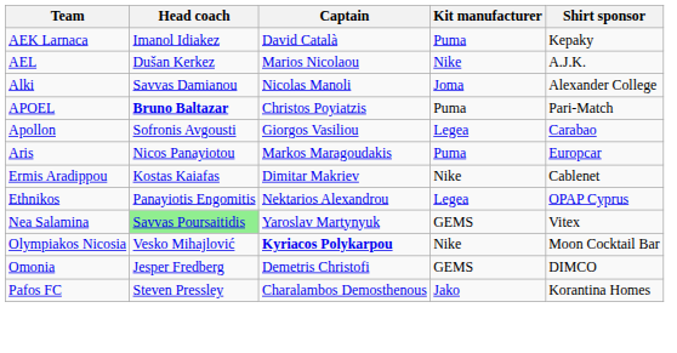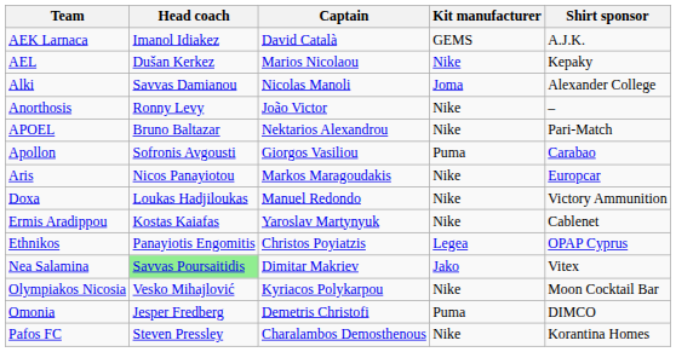 <table class="wikitable sortable" style="text-align: left;">
 <tr>
 <th>Team</th>
 <th>Head coach</th>
 <th>Captain</th>
 <th>Kit manufacturer</th>
 <th>Shirt sponsor</th>
 </tr>
 <tr>
 <td><a href='#'>AEK Larnaca</a></td>
 <td> <a href='#'>Imanol Idiakez</a></td>
 <td> <a href='#'>David Català</a></td>
-<td><a href='#'>Puma</a></td>
-<td>Kepaky</td>
+<td>GEMS</td>
+<td A.J.K. Wealth Management Limited>A.J.K.</td>
 </tr>
 <tr>
 <td><a href='#'>AEL</a></td>
 <td> <a href='#'>Dušan Kerkez</a></td>
 <td> <a href='#'>Marios Nicolaou</a></td>
 <td><a href='#'>Nike</a></td>
-<td A.J.K. Wealth Management Limited>A.J.K.</td>
+<td>Kepaky</td>
 </tr>
 <tr>
 <td><a href='#'>Alki</a></td>
 <td> <a href='#'>Savvas Damianou</a></td>
 <td> <a href='#'>Nicolas Manoli</a></td>
 <td><a href='#'>Joma</a></td>
 <td>Alexander College</td>
 </tr>
 <tr>
+<td><a href='#'>Anorthosis</a></td>
+<td> <a href='#'>Ronny Levy</a></td>
+<td> <a href='#'>João Victor</a></td>
+<td>Nike</td>
+<td>–</td>
+</tr>
+<tr>
 <td><a href='#'>APOEL</a></td>
-<td><strong> <a href='#'>Bruno Baltazar</a></strong></td>
-<td> <a href='#'>Christos Poyiatzis</a></td>
-<td>Puma</td>
+<td> <a href='#'>Bruno Baltazar</a></td>
+<td> <a href='#'>Nektarios Alexandrou</a></td>
+<td>Nike</td>
 <td>Pari-Match</td>
 </tr>
 <tr>
 <td><a href='#'>Apollon</a></td>
 <td> <a href='#'>Sofronis Avgousti</a></td>
 <td> <a href='#'>Giorgos Vasiliou</a></td>
-<td><a href='#'>Legea</a></td>
+<td>Puma</td>
 <td><a href='#'>Carabao</a></td>
 </tr>
 <tr>
 <td><a href='#'>Aris</a></td>
 <td> <a href='#'>Nicos Panayiotou</a></td>
 <td> <a href='#'>Markos Maragoudakis</a></td>
-<td><a href='#'>Puma</a></td>
+<td>Nike</td>
 <td><a href='#'>Europcar</a></td>
+</tr>
+<tr>
+<td><a href='#'>Doxa</a></td>
+<td> <a href='#'>Loukas Hadjiloukas</a></td>
+<td> <a href='#'>Manuel Redondo</a></td>
+<td>Nike</td>
+<td>Victory Ammunition</td>
 </tr>
 <tr>
 <td><a href='#'>Ermis Aradippou</a></td>
 <td> <a href='#'>Kostas Kaiafas</a></td>
-<td> <a href='#'>Dimitar Makriev</a></td>
+<td> <a href='#'>Yaroslav Martynyuk</a></td>
 <td>Nike</td>
 <td>Cablenet</td>
 </tr>
 <tr>
 <td><a href='#'>Ethnikos</a></td>
 <td> <a href='#'>Panayiotis Engomitis</a></td>
-<td> <a href='#'>Nektarios Alexandrou</a></td>
+<td> <a href='#'>Christos Poyiatzis</a></td>
 <td><a href='#'>Legea</a></td>
 <td><a href='#'>OPAP Cyprus</a></td>
 </tr>
 <tr>
 <td><a href='#'>Nea Salamina</a></td>
 <td style="background: lightgreen;"> <a href='#'>Savvas Poursaitidis</a></td>
-<td> <a href='#'>Yaroslav Martynyuk</a></td>
-<td>GEMS</td>
+<td> <a href='#'>Dimitar Makriev</a></td>
+<td><a href='#'>Jako</a></td>
 <td>Vitex</td>
 </tr>
 <tr>
 <td><a href='#'>Olympiakos Nicosia</a></td>
 <td> <a href='#'>Vesko Mihajlović</a></td>
-<td><strong> <a href='#'>Kyriacos Polykarpou</a></strong></td>
+<td> <a href='#'>Kyriacos Polykarpou</a></td>
 <td>Nike</td>
 <td>Moon Cocktail Bar</td>
 </tr>
 <tr>
 <td><a href='#'>Omonia</a></td>
 <td> <a href='#'>Jesper Fredberg</a></td>
 <td> <a href='#'>Demetris Christofi</a></td>
-<td>GEMS</td>
+<td>Puma</td>
 <td>DIMCO</td>
 </tr>
 <tr>
 <td><a href='#'>Pafos FC</a></td>
 <td> <a href='#'>Steven Pressley</a></td>
 <td> <a href='#'>Charalambos Demosthenous</a></td>
-<td><a href='#'>Jako</a></td>
+<td>Nike</td>
 <td>Korantina Homes</td>
 </tr>
 </table>
